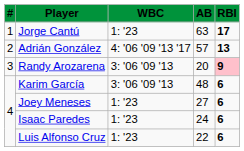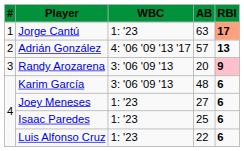 <table class="wikitable">
 <tr>
 <th style="background-color:#00933B"><span>#</span></th>
 <th style="background-color:#00933B"><span>Player</span></th>
 <th style="background-color:#00933B"><span>WBC</span></th>
 <th style="background-color:#00933B"><span>AB</span></th>
 <th style="background-color:#00933B"><span>RBI</span></th>
 </tr>
 <tr>
 <td>1</td>
 <td><a href='#'>Jorge Cantú</a></td>
 <td>1: '23</td>
 <td>63</td>
-<td><strong>17</strong></td>
+<td style="background: lightsalmon;"><strong>17</strong></td>
 </tr>
 <tr>
 <td>2</td>
 <td><a href='#'>Adrián González</a></td>
 <td>4: '06 '09 '13 '17</td>
 <td>57</td>
 <td><strong>13</strong></td>
 </tr>
 <tr>
 <td>3</td>
 <td><a href='#'>Randy Arozarena</a></td>
 <td>3: '06 '09 '13</td>
 <td>20</td>
 <td style="background: pink;"><strong>9</strong></td>
 </tr>
 <tr>
 <td rowspan="4">4</td>
 <td><a href='#'>Karim García</a></td>
 <td>3: '06 '09 '13</td>
 <td>48</td>
 <td><strong>6</strong></td>
 </tr>
 <tr>
 <td><a href='#'>Joey Meneses</a></td>
 <td>1: '23</td>
 <td>27</td>
 <td><strong>6</strong></td>
 </tr>
 <tr>
 <td><a href='#'>Isaac Paredes</a></td>
 <td>1: '23</td>
-<td>24</td>
+<td>25</td>
 <td><strong>6</strong></td>
 </tr>
 <tr>
 <td><a href='#'>Luis Alfonso Cruz</a></td>
 <td>1: '23</td>
 <td>22</td>
 <td><strong>6</strong></td>
 </tr>
 </table>
